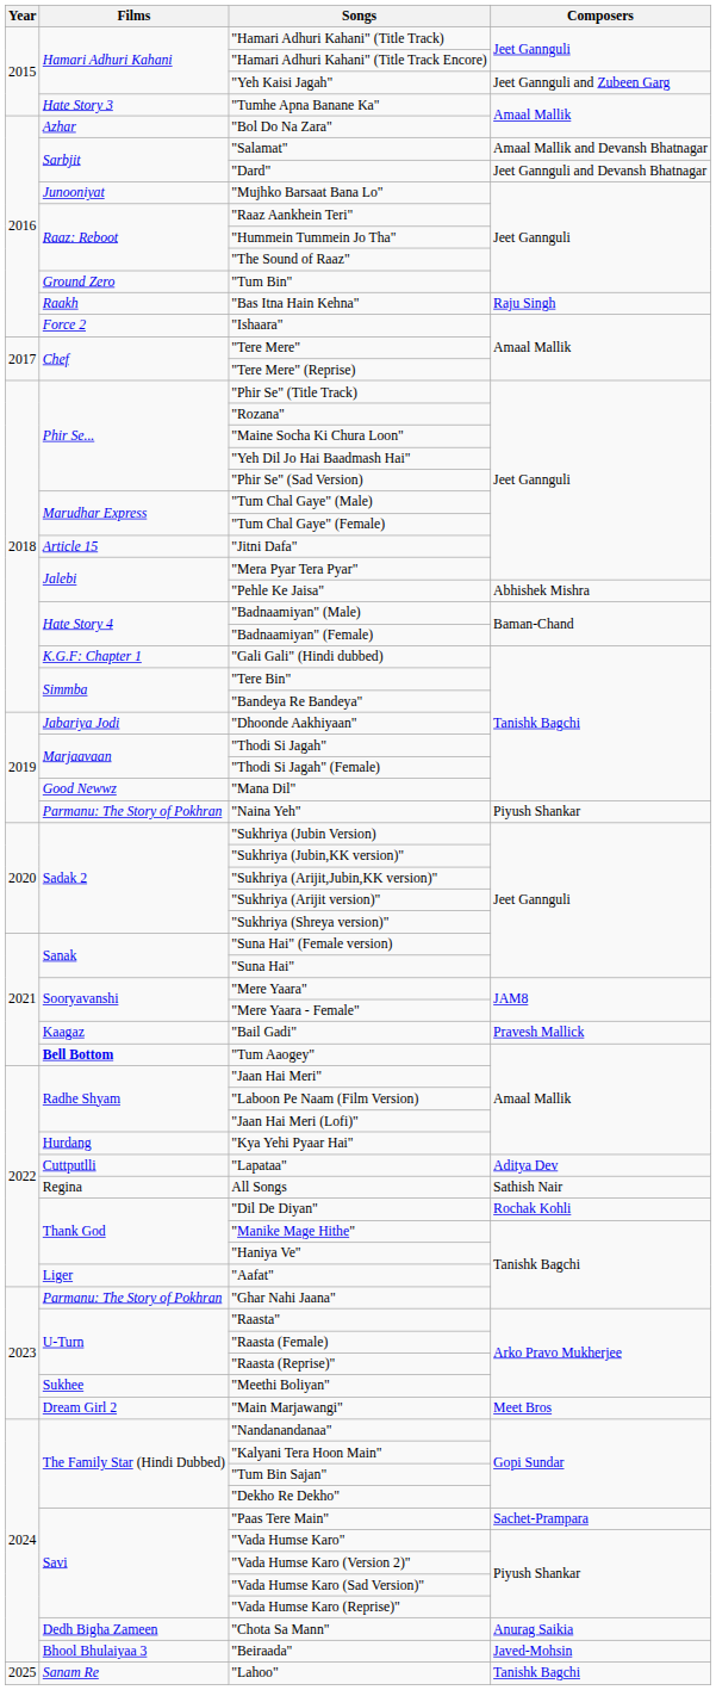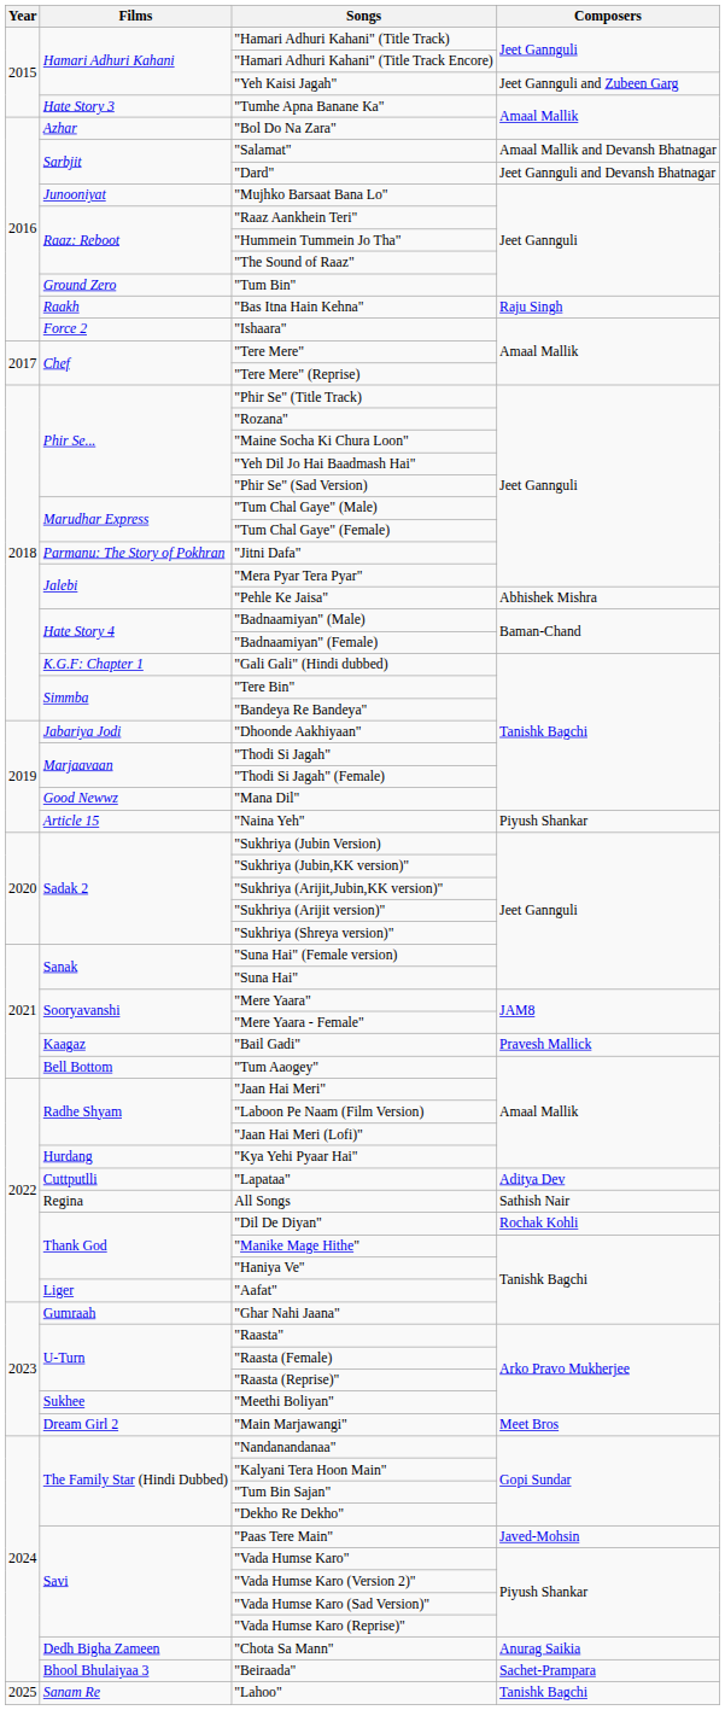 <table class="wikitable sortable">
 <tr>
 <th>Year</th>
 <th>Films</th>
 <th>Songs</th>
 <th>Composers</th>
 </tr>
 <tr>
 <td rowspan="4">2015</td>
 <td rowspan="3"><em><a href='#'>Hamari Adhuri Kahani</a></em></td>
 <td>"Hamari Adhuri Kahani" (Title Track)</td>
 <td rowspan="2"><a href='#'>Jeet Gannguli</a></td>
 </tr>
 <tr>
 <td>"Hamari Adhuri Kahani" (Title Track Encore)</td>
 </tr>
 <tr>
 <td>"Yeh Kaisi Jagah"</td>
 <td>Jeet Gannguli and  <a href='#'>Zubeen Garg</a></td>
 </tr>
 <tr>
 <td><em><a href='#'>Hate Story 3</a></em></td>
 <td>"Tumhe Apna Banane Ka"</td>
 <td rowspan="2"><a href='#'>Amaal Mallik</a></td>
 </tr>
 <tr>
 <td rowspan="10">2016</td>
 <td><em><a href='#'>Azhar</a></em></td>
 <td>"Bol Do Na Zara"</td>
 </tr>
 <tr>
 <td rowspan="2"><em><a href='#'>Sarbjit</a></em></td>
 <td>"Salamat"</td>
 <td>Amaal Mallik and Devansh Bhatnagar</td>
 </tr>
 <tr>
 <td>"Dard"</td>
 <td>Jeet Gannguli and Devansh Bhatnagar</td>
 </tr>
 <tr>
 <td><em><a href='#'>Junooniyat</a></em></td>
 <td>"Mujhko Barsaat Bana Lo"</td>
 <td rowspan="5">Jeet Gannguli</td>
 </tr>
 <tr>
 <td rowspan="3"><em><a href='#'>Raaz: Reboot</a></em></td>
 <td>"Raaz Aankhein Teri"</td>
 </tr>
 <tr>
 <td>"Hummein Tummein Jo Tha"</td>
 </tr>
 <tr>
 <td>"The Sound of Raaz"</td>
 </tr>
 <tr>
 <td><em><a href='#'>Ground Zero</a></em></td>
 <td>"Tum Bin"</td>
 </tr>
 <tr>
 <td><em><a href='#'>Raakh</a></em></td>
 <td>"Bas Itna Hain Kehna"</td>
 <td><a href='#'>Raju Singh</a></td>
 </tr>
 <tr>
 <td><em><a href='#'>Force 2</a></em></td>
 <td>"Ishaara"</td>
 <td rowspan="3">Amaal Mallik</td>
 </tr>
 <tr>
 <td rowspan="2">2017</td>
 <td rowspan="2"><em><a href='#'>Chef</a></em></td>
 <td>"Tere Mere"</td>
 </tr>
 <tr>
 <td>"Tere Mere" (Reprise)</td>
 </tr>
 <tr>
 <td rowspan="15">2018</td>
 <td rowspan="5"><em><a href='#'>Phir Se...</a></em></td>
 <td>"Phir Se" (Title Track)</td>
 <td rowspan="9">Jeet Gannguli</td>
 </tr>
 <tr>
 <td>"Rozana"</td>
 </tr>
 <tr>
 <td>"Maine Socha Ki Chura Loon"</td>
 </tr>
 <tr>
 <td>"Yeh Dil Jo Hai Baadmash Hai"</td>
 </tr>
 <tr>
 <td>"Phir Se" (Sad Version)</td>
 </tr>
 <tr>
 <td rowspan="2"><em><a href='#'>Marudhar Express</a></em></td>
 <td>"Tum Chal Gaye" (Male)</td>
 </tr>
 <tr>
 <td>"Tum Chal Gaye" (Female)</td>
 </tr>
 <tr>
-<td><em><a href='#'>Article 15</a></em></td>
+<td><em><a href='#'>Parmanu: The Story of Pokhran</a></em></td>
 <td>"Jitni Dafa"</td>
 </tr>
 <tr>
 <td rowspan="2"><em><a href='#'>Jalebi</a></em></td>
 <td>"Mera Pyar Tera Pyar"</td>
 </tr>
 <tr>
 <td>"Pehle Ke Jaisa"</td>
 <td>Abhishek Mishra</td>
 </tr>
 <tr>
 <td rowspan="2"><em><a href='#'>Hate Story 4</a></em></td>
 <td>"Badnaamiyan" (Male)</td>
 <td rowspan="2">Baman-Chand</td>
 </tr>
 <tr>
 <td>"Badnaamiyan" (Female)</td>
 </tr>
 <tr>
 <td><em><a href='#'>K.G.F: Chapter 1</a></em></td>
 <td>"Gali Gali" (Hindi dubbed)</td>
 <td rowspan="7"><a href='#'>Tanishk Bagchi</a></td>
 </tr>
 <tr>
 <td rowspan="2"><em><a href='#'>Simmba</a></em></td>
 <td>"Tere Bin"</td>
 </tr>
 <tr>
 <td>"Bandeya Re Bandeya"</td>
 </tr>
 <tr>
 <td rowspan=5>2019</td>
 <td><em><a href='#'>Jabariya Jodi</a></em></td>
 <td>"Dhoonde Aakhiyaan"</td>
 </tr>
 <tr>
 <td rowspan=2><em><a href='#'>Marjaavaan</a></em></td>
 <td>"Thodi Si Jagah"</td>
 </tr>
 <tr>
 <td>"Thodi Si Jagah" (Female)</td>
 </tr>
 <tr>
 <td><em><a href='#'>Good Newwz</a></em></td>
 <td>"Mana Dil"</td>
 </tr>
 <tr>
-<td><em><a href='#'>Parmanu: The Story of Pokhran</a></em></td>
+<td><em><a href='#'>Article 15</a></em></td>
 <td>"Naina Yeh"</td>
 <td>Piyush Shankar</td>
 </tr>
 <tr>
 <td rowspan=5>2020</td>
 <td rowspan=5><a href='#'>Sadak 2</a></td>
 <td>"Sukhriya (Jubin Version)</td>
 <td rowspan=7>Jeet Gannguli</td>
 </tr>
 <tr>
 <td>"Sukhriya (Jubin,KK version)"</td>
 </tr>
 <tr>
 <td>"Sukhriya (Arijit,Jubin,KK version)"</td>
 </tr>
 <tr>
 <td>"Sukhriya (Arijit version)"</td>
 </tr>
 <tr>
 <td>"Sukhriya (Shreya version)"</td>
 </tr>
 <tr>
 <td rowspan=6>2021</td>
 <td rowspan=2><a href='#'>Sanak</a></td>
 <td>"Suna Hai" (Female version)</td>
 </tr>
 <tr>
 <td>"Suna Hai"</td>
 </tr>
 <tr>
 <td rowspan=2><a href='#'>Sooryavanshi</a></td>
 <td>"Mere Yaara"</td>
 <td rowspan=2><a href='#'>JAM8</a></td>
 </tr>
 <tr>
 <td>"Mere Yaara - Female"</td>
 </tr>
 <tr>
 <td><a href='#'>Kaagaz</a></td>
 <td>"Bail Gadi"</td>
 <td><a href='#'>Pravesh Mallick</a></td>
 </tr>
 <tr>
-<td><strong><a href='#'>Bell Bottom</a></strong></td>
+<td><a href='#'>Bell Bottom</a></td>
 <td>"Tum Aaogey"</td>
 <td rowspan=5>Amaal Mallik</td>
 </tr>
 <tr>
 <td rowspan=10>2022</td>
 <td rowspan=3><a href='#'>Radhe Shyam</a></td>
 <td>"Jaan Hai Meri"</td>
 </tr>
 <tr>
 <td>"Laboon Pe Naam (Film Version)</td>
 </tr>
 <tr>
 <td>"Jaan Hai Meri (Lofi)"</td>
 </tr>
 <tr>
 <td><a href='#'>Hurdang</a></td>
 <td>"Kya Yehi Pyaar Hai"</td>
 </tr>
 <tr>
 <td><a href='#'>Cuttputlli</a></td>
 <td>"Lapataa"</td>
 <td><a href='#'>Aditya Dev</a></td>
 </tr>
 <tr>
 <td>Regina</td>
 <td>All Songs</td>
 <td>Sathish Nair</td>
 </tr>
 <tr>
 <td rowspan=3><a href='#'>Thank God</a></td>
 <td>"Dil De Diyan"</td>
 <td><a href='#'>Rochak Kohli</a></td>
 </tr>
 <tr>
 <td>"<a href='#'>Manike Mage Hithe</a>"</td>
 <td rowspan=4>Tanishk Bagchi</td>
 </tr>
 <tr>
 <td>"Haniya Ve"</td>
 </tr>
 <tr>
 <td><a href='#'>Liger</a></td>
 <td>"Aafat"</td>
 </tr>
 <tr>
 <td rowspan=6>2023</td>
-<td><em><a href='#'>Parmanu: The Story of Pokhran</a></em></td>
+<td><a href='#'>Gumraah</a></td>
 <td>"Ghar Nahi Jaana"</td>
 </tr>
 <tr>
 <td rowspan=3><a href='#'>U-Turn</a></td>
 <td>"Raasta"</td>
 <td rowspan=4><a href='#'>Arko Pravo Mukherjee</a></td>
 </tr>
 <tr>
 <td>"Raasta (Female)</td>
 </tr>
 <tr>
 <td>"Raasta (Reprise)"</td>
 </tr>
 <tr>
 <td><a href='#'>Sukhee</a></td>
 <td>"Meethi Boliyan"</td>
 </tr>
 <tr>
 <td><a href='#'>Dream Girl 2</a></td>
 <td>"Main Marjawangi"</td>
 <td><a href='#'>Meet Bros</a></td>
 </tr>
 <tr>
 <td rowspan=11>2024</td>
 <td rowspan=4><a href='#'>The Family Star</a>  (Hindi Dubbed)</td>
 <td>"Nandanandanaa"</td>
 <td rowspan=4><a href='#'>Gopi Sundar</a></td>
 </tr>
 <tr>
 <td>"Kalyani Tera Hoon Main"</td>
 </tr>
 <tr>
 <td>"Tum Bin Sajan"</td>
 </tr>
 <tr>
 <td>"Dekho Re Dekho"</td>
 </tr>
 <tr>
 <td rowspan=5><a href='#'>Savi</a></td>
 <td>"Paas Tere Main"</td>
-<td><a href='#'>Sachet-Prampara</a></td>
+<td><a href='#'>Javed-Mohsin</a></td>
 </tr>
 <tr>
 <td>"Vada Humse Karo"</td>
 <td rowspan=4>Piyush Shankar</td>
 </tr>
 <tr>
 <td>"Vada Humse Karo (Version 2)"</td>
 </tr>
 <tr>
 <td>"Vada Humse Karo (Sad Version)"</td>
 </tr>
 <tr>
 <td>"Vada Humse Karo (Reprise)"</td>
 </tr>
 <tr>
 <td><a href='#'>Dedh Bigha Zameen</a></td>
 <td>"Chota Sa Mann"</td>
 <td><a href='#'>Anurag Saikia</a></td>
 </tr>
 <tr>
 <td><a href='#'>Bhool Bhulaiyaa 3</a></td>
 <td>"Beiraada"</td>
-<td><a href='#'>Javed-Mohsin</a></td>
+<td><a href='#'>Sachet-Prampara</a></td>
 </tr>
 <tr>
 <td>2025</td>
 <td><em><a href='#'>Sanam Re</a></em></td>
 <td>"Lahoo"</td>
 <td><a href='#'>Tanishk Bagchi</a></td>
 </tr>
 </table>
